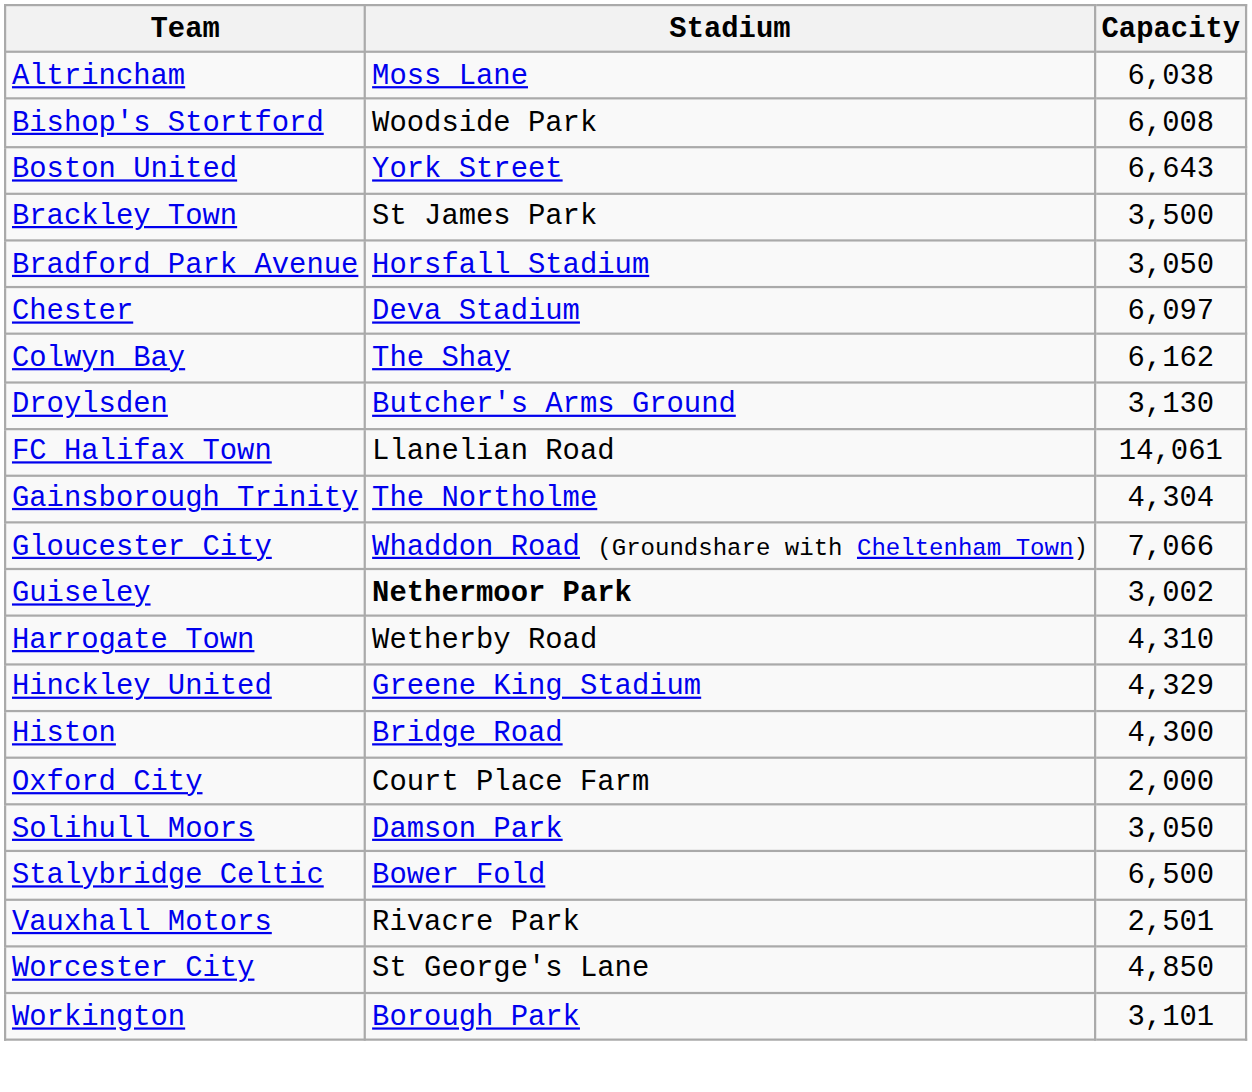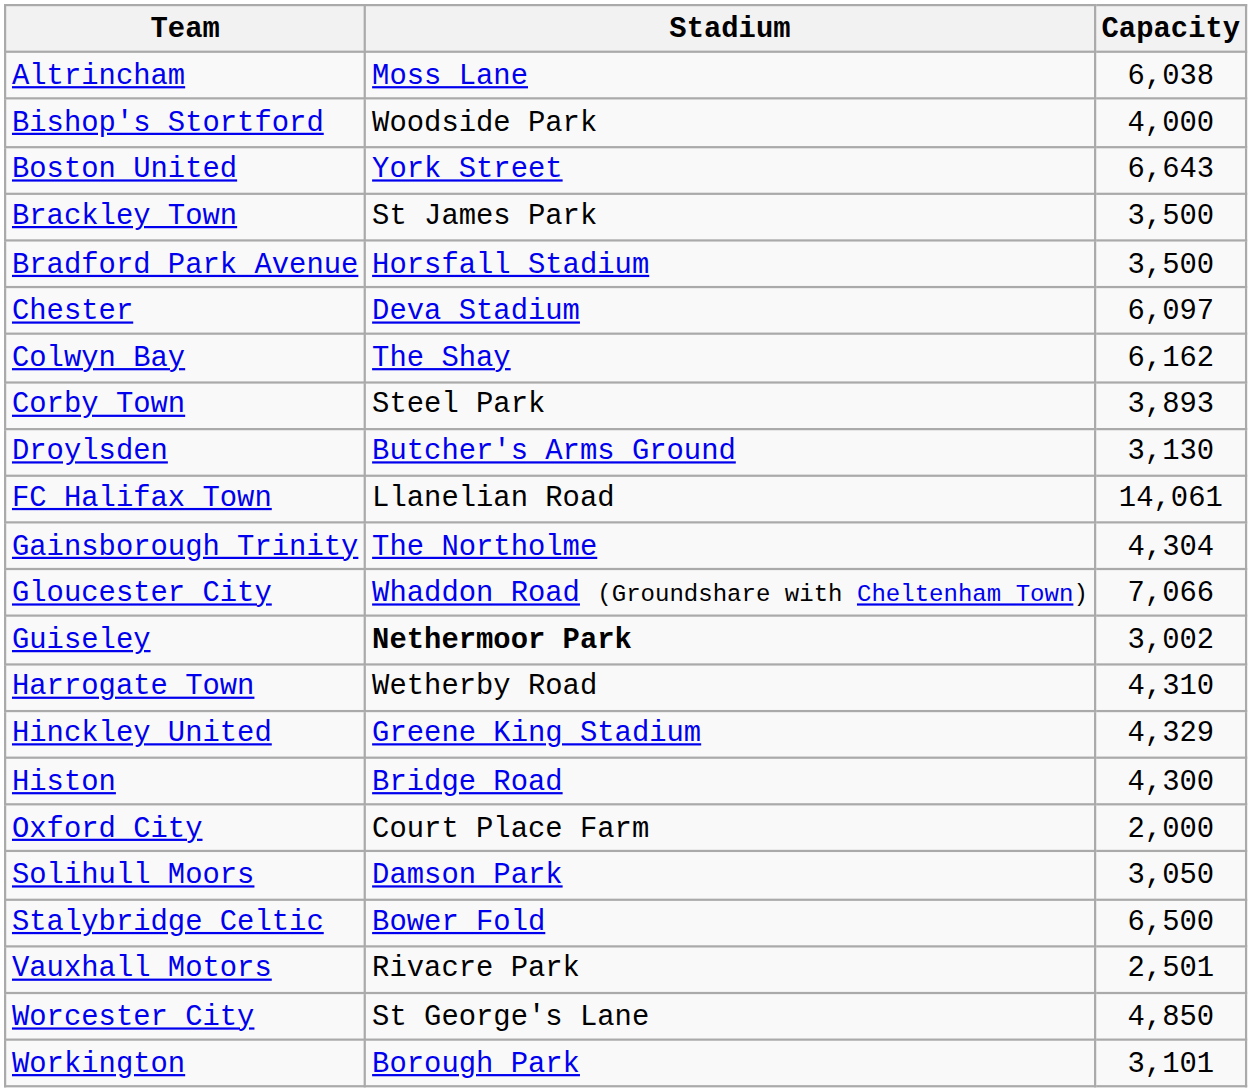 <table class="wikitable sortable">
 <tr>
 <th>Team</th>
 <th>Stadium</th>
 <th>Capacity</th>
 </tr>
 <tr>
 <td><a href='#'>Altrincham</a></td>
 <td><a href='#'>Moss Lane</a></td>
 <td align="center">6,038</td>
 </tr>
 <tr>
 <td><a href='#'>Bishop's Stortford</a></td>
 <td>Woodside Park</td>
-<td align="center">6,008</td>
+<td align="center">4,000</td>
 </tr>
 <tr>
 <td><a href='#'>Boston United</a></td>
 <td><a href='#'>York Street</a></td>
 <td align="center">6,643</td>
 </tr>
 <tr>
 <td><a href='#'>Brackley Town</a></td>
 <td>St James Park</td>
 <td align="center">3,500</td>
 </tr>
 <tr>
 <td><a href='#'>Bradford Park Avenue</a></td>
 <td><a href='#'>Horsfall Stadium</a></td>
-<td align="center">3,050</td>
+<td align="center">3,500</td>
 </tr>
 <tr>
 <td><a href='#'>Chester</a></td>
 <td><a href='#'>Deva Stadium</a></td>
 <td align="center">6,097</td>
 </tr>
 <tr>
 <td><a href='#'>Colwyn Bay</a></td>
 <td><a href='#'>The Shay</a></td>
 <td align="center">6,162</td>
+</tr>
+<tr>
+<td><a href='#'>Corby Town</a></td>
+<td>Steel Park</td>
+<td align="center">3,893</td>
 </tr>
 <tr>
 <td><a href='#'>Droylsden</a></td>
 <td><a href='#'>Butcher's Arms Ground</a></td>
 <td align="center">3,130</td>
 </tr>
 <tr>
 <td><a href='#'>FC Halifax Town</a></td>
 <td>Llanelian Road</td>
 <td align="center">14,061</td>
 </tr>
 <tr>
 <td><a href='#'>Gainsborough Trinity</a></td>
 <td><a href='#'>The Northolme</a></td>
 <td align="center">4,304</td>
 </tr>
 <tr>
 <td><a href='#'>Gloucester City</a></td>
 <td><a href='#'>Whaddon Road</a> <small>(Groundshare with <a href='#'>Cheltenham Town</a>)</small></td>
 <td align="center">7,066</td>
 </tr>
 <tr>
 <td><a href='#'>Guiseley</a></td>
 <td><strong>Nethermoor Park</strong></td>
 <td align="center">3,002</td>
 </tr>
 <tr>
 <td><a href='#'>Harrogate Town</a></td>
 <td>Wetherby Road</td>
 <td align="center">4,310</td>
 </tr>
 <tr>
 <td><a href='#'>Hinckley United</a></td>
 <td><a href='#'>Greene King Stadium</a></td>
 <td align="center">4,329</td>
 </tr>
 <tr>
 <td><a href='#'>Histon</a></td>
 <td><a href='#'>Bridge Road</a></td>
 <td align="center">4,300</td>
 </tr>
 <tr>
 <td><a href='#'>Oxford City</a></td>
 <td>Court Place Farm</td>
 <td align="center">2,000</td>
 </tr>
 <tr>
 <td><a href='#'>Solihull Moors</a></td>
 <td><a href='#'>Damson Park</a></td>
 <td align="center">3,050</td>
 </tr>
 <tr>
 <td><a href='#'>Stalybridge Celtic</a></td>
 <td><a href='#'>Bower Fold</a></td>
 <td align="center">6,500</td>
 </tr>
 <tr>
 <td><a href='#'>Vauxhall Motors</a></td>
 <td>Rivacre Park</td>
 <td align="center">2,501</td>
 </tr>
 <tr>
 <td><a href='#'>Worcester City</a></td>
 <td>St George's Lane</td>
 <td align="center">4,850</td>
 </tr>
 <tr>
 <td><a href='#'>Workington</a></td>
 <td><a href='#'>Borough Park</a></td>
 <td align="center">3,101</td>
 </tr>
 </table>
